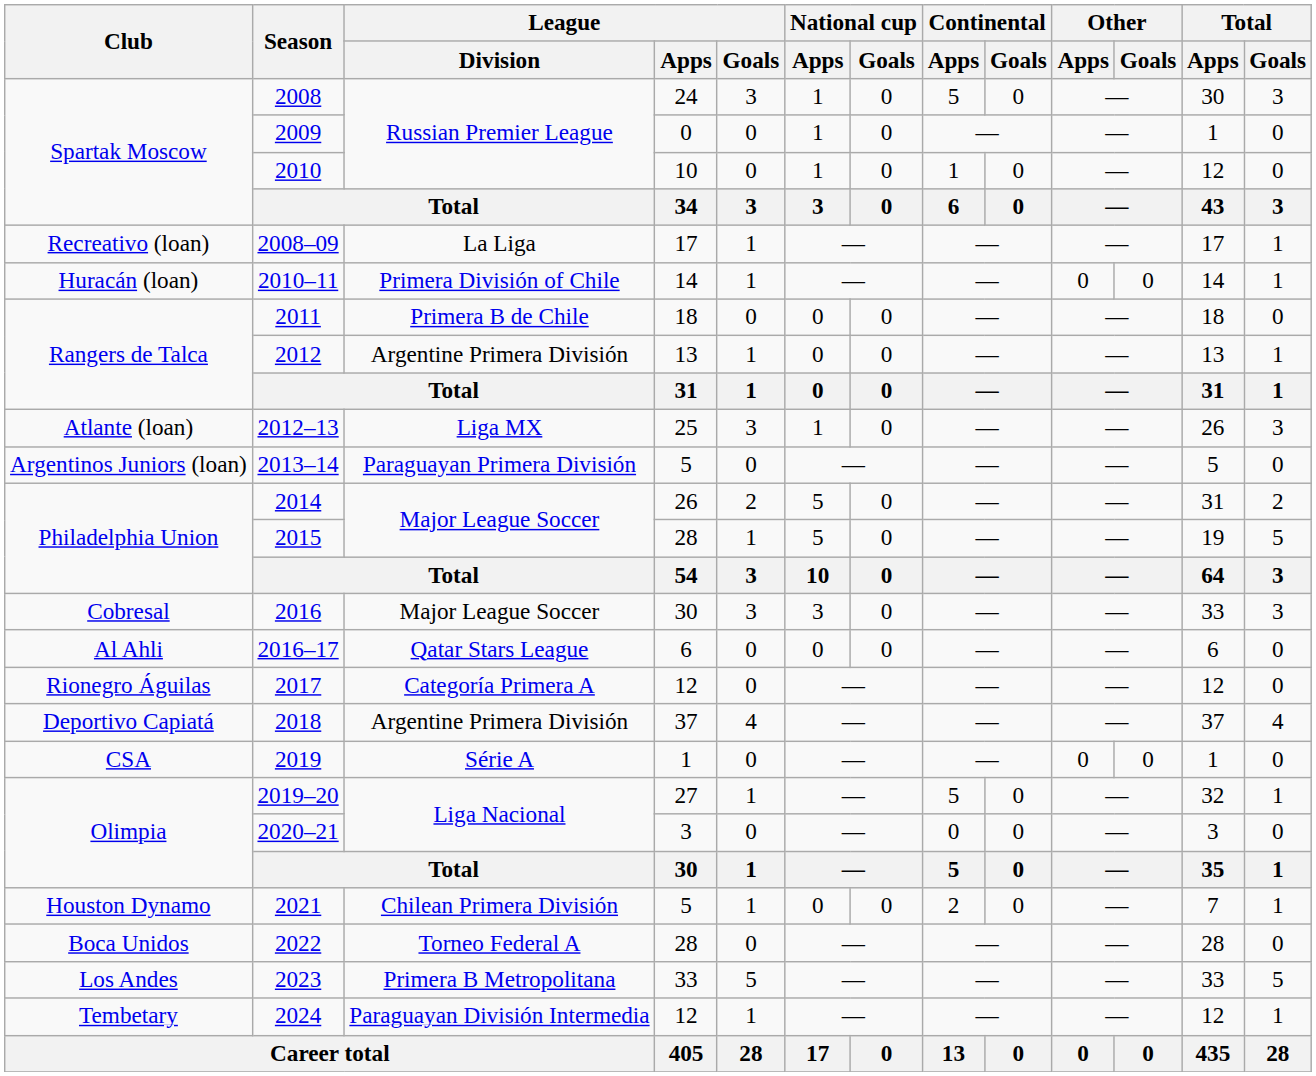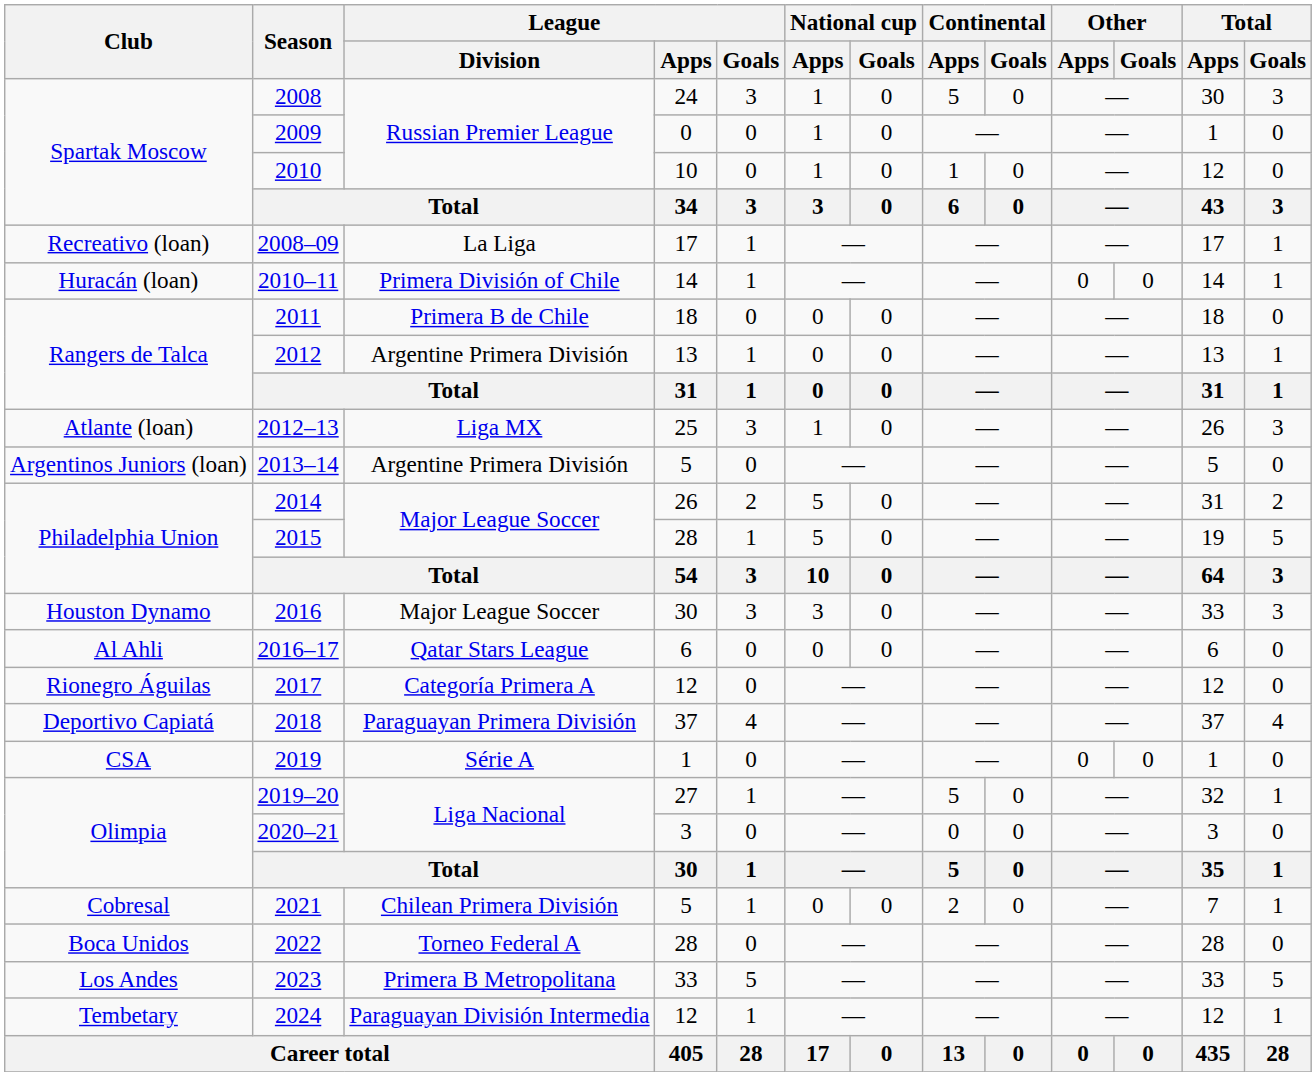 <table class="wikitable" style="text-align:center">
 <tr>
 <th rowspan="2">Club</th>
 <th rowspan="2">Season</th>
 <th colspan="3">League</th>
 <th colspan="2">National cup</th>
 <th colspan="2">Continental</th>
 <th colspan="2">Other</th>
 <th colspan="2">Total</th>
 </tr>
 <tr>
 <th>Division</th>
 <th>Apps</th>
 <th>Goals</th>
 <th>Apps</th>
 <th>Goals</th>
 <th>Apps</th>
 <th>Goals</th>
 <th>Apps</th>
 <th>Goals</th>
 <th>Apps</th>
 <th>Goals</th>
 </tr>
 <tr>
 <td rowspan="4"><a href='#'>Spartak Moscow</a></td>
 <td><a href='#'>2008</a></td>
 <td rowspan="3"><a href='#'>Russian Premier League</a></td>
 <td>24</td>
 <td>3</td>
 <td>1</td>
 <td>0</td>
 <td>5</td>
 <td>0</td>
 <td colspan="2">—</td>
 <td>30</td>
 <td>3</td>
 </tr>
 <tr>
 <td><a href='#'>2009</a></td>
 <td>0</td>
 <td>0</td>
 <td>1</td>
 <td>0</td>
 <td colspan="2">—</td>
 <td colspan="2">—</td>
 <td>1</td>
 <td>0</td>
 </tr>
 <tr>
 <td><a href='#'>2010</a></td>
 <td>10</td>
 <td>0</td>
 <td>1</td>
 <td>0</td>
 <td>1</td>
 <td>0</td>
 <td colspan="2">—</td>
 <td>12</td>
 <td>0</td>
 </tr>
 <tr>
 <th colspan="2">Total</th>
 <th>34</th>
 <th>3</th>
 <th>3</th>
 <th>0</th>
 <th>6</th>
 <th>0</th>
 <th colspan="2">—</th>
 <th>43</th>
 <th>3</th>
 </tr>
 <tr>
 <td><a href='#'>Recreativo</a> (loan)</td>
 <td><a href='#'>2008–09</a></td>
 <td>La Liga</td>
 <td>17</td>
 <td>1</td>
 <td colspan="2">—</td>
 <td colspan="2">—</td>
 <td colspan="2">—</td>
 <td>17</td>
 <td>1</td>
 </tr>
 <tr>
 <td><a href='#'>Huracán</a> (loan)</td>
 <td><a href='#'>2010–11</a></td>
 <td><a href='#'>Primera División of Chile</a></td>
 <td>14</td>
 <td>1</td>
 <td colspan="2">—</td>
 <td colspan="2">—</td>
 <td>0</td>
 <td>0</td>
 <td>14</td>
 <td>1</td>
 </tr>
 <tr>
 <td rowspan="3"><a href='#'>Rangers de Talca</a></td>
 <td><a href='#'>2011</a></td>
 <td><a href='#'>Primera B de Chile</a></td>
 <td>18</td>
 <td>0</td>
 <td>0</td>
 <td>0</td>
 <td colspan="2">—</td>
 <td colspan="2">—</td>
 <td>18</td>
 <td>0</td>
 </tr>
 <tr>
 <td><a href='#'>2012</a></td>
 <td>Argentine Primera División</td>
 <td>13</td>
 <td>1</td>
 <td>0</td>
 <td>0</td>
 <td colspan="2">—</td>
 <td colspan="2">—</td>
 <td>13</td>
 <td>1</td>
 </tr>
 <tr>
 <th colspan="2">Total</th>
 <th>31</th>
 <th>1</th>
 <th>0</th>
 <th>0</th>
 <th colspan="2">—</th>
 <th colspan="2">—</th>
 <th>31</th>
 <th>1</th>
 </tr>
 <tr>
 <td><a href='#'>Atlante</a> (loan)</td>
 <td><a href='#'>2012–13</a></td>
 <td><a href='#'>Liga MX</a></td>
 <td>25</td>
 <td>3</td>
 <td>1</td>
 <td>0</td>
 <td colspan="2">—</td>
 <td colspan="2">—</td>
 <td>26</td>
 <td>3</td>
 </tr>
 <tr>
 <td><a href='#'>Argentinos Juniors</a> (loan)</td>
 <td><a href='#'>2013–14</a></td>
-<td><a href='#'>Paraguayan Primera División</a></td>
+<td>Argentine Primera División</td>
 <td>5</td>
 <td>0</td>
 <td colspan="2">—</td>
 <td colspan="2">—</td>
 <td colspan="2">—</td>
 <td>5</td>
 <td>0</td>
 </tr>
 <tr>
 <td rowspan="3"><a href='#'>Philadelphia Union</a></td>
 <td><a href='#'>2014</a></td>
 <td rowspan="2"><a href='#'>Major League Soccer</a></td>
 <td>26</td>
 <td>2</td>
 <td>5</td>
 <td>0</td>
 <td colspan="2">—</td>
 <td colspan="2">—</td>
 <td>31</td>
 <td>2</td>
 </tr>
 <tr>
 <td><a href='#'>2015</a></td>
 <td>28</td>
 <td>1</td>
 <td>5</td>
 <td>0</td>
 <td colspan="2">—</td>
 <td colspan="2">—</td>
 <td>19</td>
 <td>5</td>
 </tr>
 <tr>
 <th colspan="2">Total</th>
 <th>54</th>
 <th>3</th>
 <th>10</th>
 <th>0</th>
 <th colspan="2">—</th>
 <th colspan="2">—</th>
 <th>64</th>
 <th>3</th>
 </tr>
 <tr>
-<td><a href='#'>Cobresal</a></td>
+<td><a href='#'>Houston Dynamo</a></td>
 <td><a href='#'>2016</a></td>
 <td>Major League Soccer</td>
 <td>30</td>
 <td>3</td>
 <td>3</td>
 <td>0</td>
 <td colspan="2">—</td>
 <td colspan="2">—</td>
 <td>33</td>
 <td>3</td>
 </tr>
 <tr>
 <td><a href='#'>Al Ahli</a></td>
 <td><a href='#'>2016–17</a></td>
 <td><a href='#'>Qatar Stars League</a></td>
 <td>6</td>
 <td>0</td>
 <td>0</td>
 <td>0</td>
 <td colspan="2">—</td>
 <td colspan="2">—</td>
 <td>6</td>
 <td>0</td>
 </tr>
 <tr>
 <td><a href='#'>Rionegro Águilas</a></td>
 <td><a href='#'>2017</a></td>
 <td><a href='#'>Categoría Primera A</a></td>
 <td>12</td>
 <td>0</td>
 <td colspan="2">—</td>
 <td colspan="2">—</td>
 <td colspan="2">—</td>
 <td>12</td>
 <td>0</td>
 </tr>
 <tr>
 <td><a href='#'>Deportivo Capiatá</a></td>
 <td><a href='#'>2018</a></td>
-<td>Argentine Primera División</td>
+<td><a href='#'>Paraguayan Primera División</a></td>
 <td>37</td>
 <td>4</td>
 <td colspan="2">—</td>
 <td colspan="2">—</td>
 <td colspan="2">—</td>
 <td>37</td>
 <td>4</td>
 </tr>
 <tr>
 <td><a href='#'>CSA</a></td>
 <td><a href='#'>2019</a></td>
 <td><a href='#'>Série A</a></td>
 <td>1</td>
 <td>0</td>
 <td colspan="2">—</td>
 <td colspan="2">—</td>
 <td>0</td>
 <td>0</td>
 <td>1</td>
 <td>0</td>
 </tr>
 <tr>
 <td rowspan="3"><a href='#'>Olimpia</a></td>
 <td><a href='#'>2019–20</a></td>
 <td rowspan="2"><a href='#'>Liga Nacional</a></td>
 <td>27</td>
 <td>1</td>
 <td colspan="2">—</td>
 <td>5</td>
 <td>0</td>
 <td colspan="2">—</td>
 <td>32</td>
 <td>1</td>
 </tr>
 <tr>
 <td><a href='#'>2020–21</a></td>
 <td>3</td>
 <td>0</td>
 <td colspan="2">—</td>
 <td>0</td>
 <td>0</td>
 <td colspan="2">—</td>
 <td>3</td>
 <td>0</td>
 </tr>
 <tr>
 <th colspan="2">Total</th>
 <th>30</th>
 <th>1</th>
 <th colspan="2">—</th>
 <th>5</th>
 <th>0</th>
 <th colspan="2">—</th>
 <th>35</th>
 <th>1</th>
 </tr>
 <tr>
-<td><a href='#'>Houston Dynamo</a></td>
+<td><a href='#'>Cobresal</a></td>
 <td><a href='#'>2021</a></td>
 <td><a href='#'>Chilean Primera División</a></td>
 <td>5</td>
 <td>1</td>
 <td>0</td>
 <td>0</td>
 <td>2</td>
 <td>0</td>
 <td colspan="2">—</td>
 <td>7</td>
 <td>1</td>
 </tr>
 <tr>
 <td><a href='#'>Boca Unidos</a></td>
 <td><a href='#'>2022</a></td>
 <td><a href='#'>Torneo Federal A</a></td>
 <td>28</td>
 <td>0</td>
 <td colspan="2">—</td>
 <td colspan="2">—</td>
 <td colspan="2">—</td>
 <td>28</td>
 <td>0</td>
 </tr>
 <tr>
 <td><a href='#'>Los Andes</a></td>
 <td><a href='#'>2023</a></td>
 <td><a href='#'>Primera B Metropolitana</a></td>
 <td>33</td>
 <td>5</td>
 <td colspan="2">—</td>
 <td colspan="2">—</td>
 <td colspan="2">—</td>
 <td>33</td>
 <td>5</td>
 </tr>
 <tr>
 <td><a href='#'>Tembetary</a></td>
 <td><a href='#'>2024</a></td>
 <td><a href='#'>Paraguayan División Intermedia</a></td>
 <td>12</td>
 <td>1</td>
 <td colspan="2">—</td>
 <td colspan="2">—</td>
 <td colspan="2">—</td>
 <td>12</td>
 <td>1</td>
 </tr>
 <tr>
 <th colspan="3">Career total</th>
 <th>405</th>
 <th>28</th>
 <th>17</th>
 <th>0</th>
 <th>13</th>
 <th>0</th>
 <th>0</th>
 <th>0</th>
 <th>435</th>
 <th>28</th>
 </tr>
 </table>
